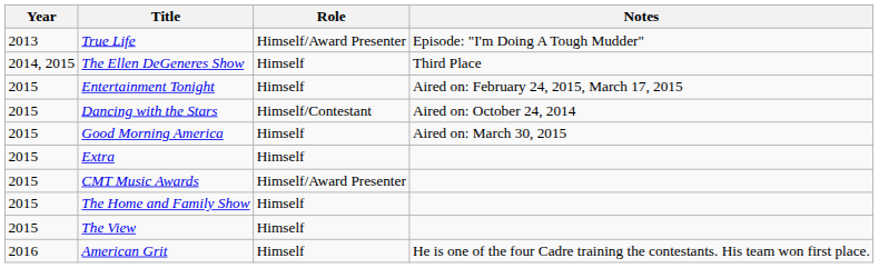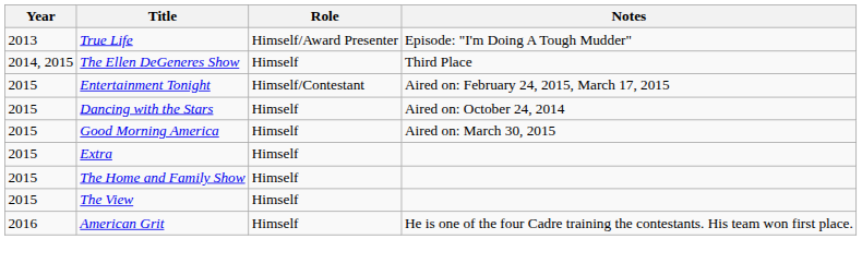 <table class="wikitable sortable">
 <tr>
 <th scope="col">Year</th>
 <th scope="col">Title</th>
 <th scope="col">Role</th>
 <th scope="col" class="unsortable">Notes</th>
 </tr>
 <tr>
 <td>2013</td>
 <td><em><a href='#'>True Life</a></em></td>
 <td>Himself/Award Presenter</td>
 <td>Episode: "I'm Doing A Tough Mudder"</td>
 </tr>
 <tr>
 <td>2014, 2015</td>
 <td><em><a href='#'>The Ellen DeGeneres Show</a></em></td>
 <td>Himself</td>
 <td>Third Place</td>
 </tr>
 <tr>
 <td>2015</td>
 <td><em><a href='#'>Entertainment Tonight</a></em></td>
-<td>Himself</td>
+<td>Himself/Contestant</td>
 <td>Aired on: February 24, 2015, March 17, 2015</td>
 </tr>
 <tr>
 <td>2015</td>
 <td><em><a href='#'>Dancing with the Stars</a></em></td>
-<td>Himself/Contestant</td>
+<td>Himself</td>
 <td>Aired on: October 24, 2014</td>
 </tr>
 <tr>
 <td>2015</td>
 <td><em><a href='#'>Good Morning America</a></em></td>
 <td>Himself</td>
 <td>Aired on: March 30, 2015</td>
 </tr>
 <tr>
 <td>2015</td>
 <td><em><a href='#'>Extra</a></em></td>
 <td>Himself</td>
-<td></td>
-</tr>
-<tr>
-<td>2015</td>
-<td><em><a href='#'>CMT Music Awards</a></em></td>
-<td>Himself/Award Presenter</td>
 <td></td>
 </tr>
 <tr>
 <td>2015</td>
 <td><em><a href='#'>The Home and Family Show</a></em></td>
 <td>Himself</td>
 <td></td>
 </tr>
 <tr>
 <td>2015</td>
 <td><em><a href='#'>The View</a></em></td>
 <td>Himself</td>
 <td></td>
 </tr>
 <tr>
 <td>2016</td>
 <td><em><a href='#'>American Grit</a></em></td>
 <td>Himself</td>
 <td>He is one of the four Cadre training the contestants. His team won first place.</td>
 </tr>
 </table>
